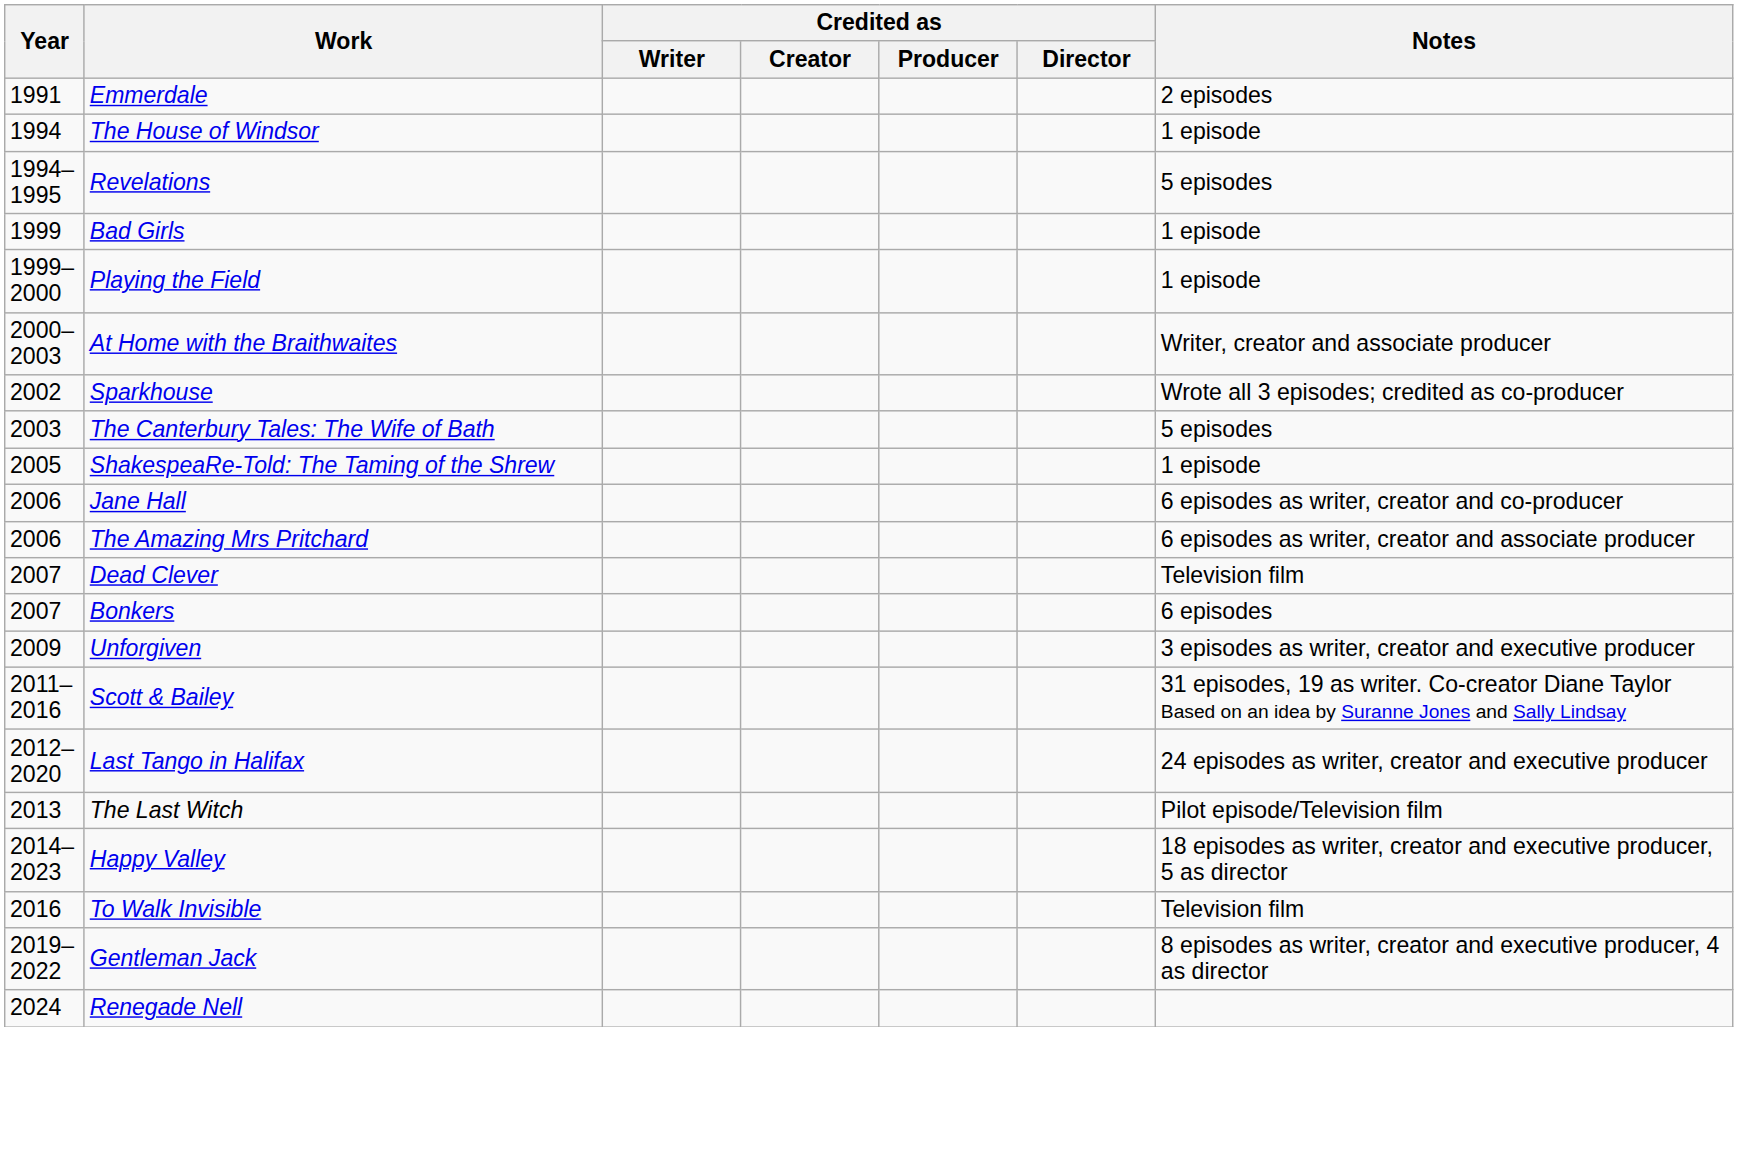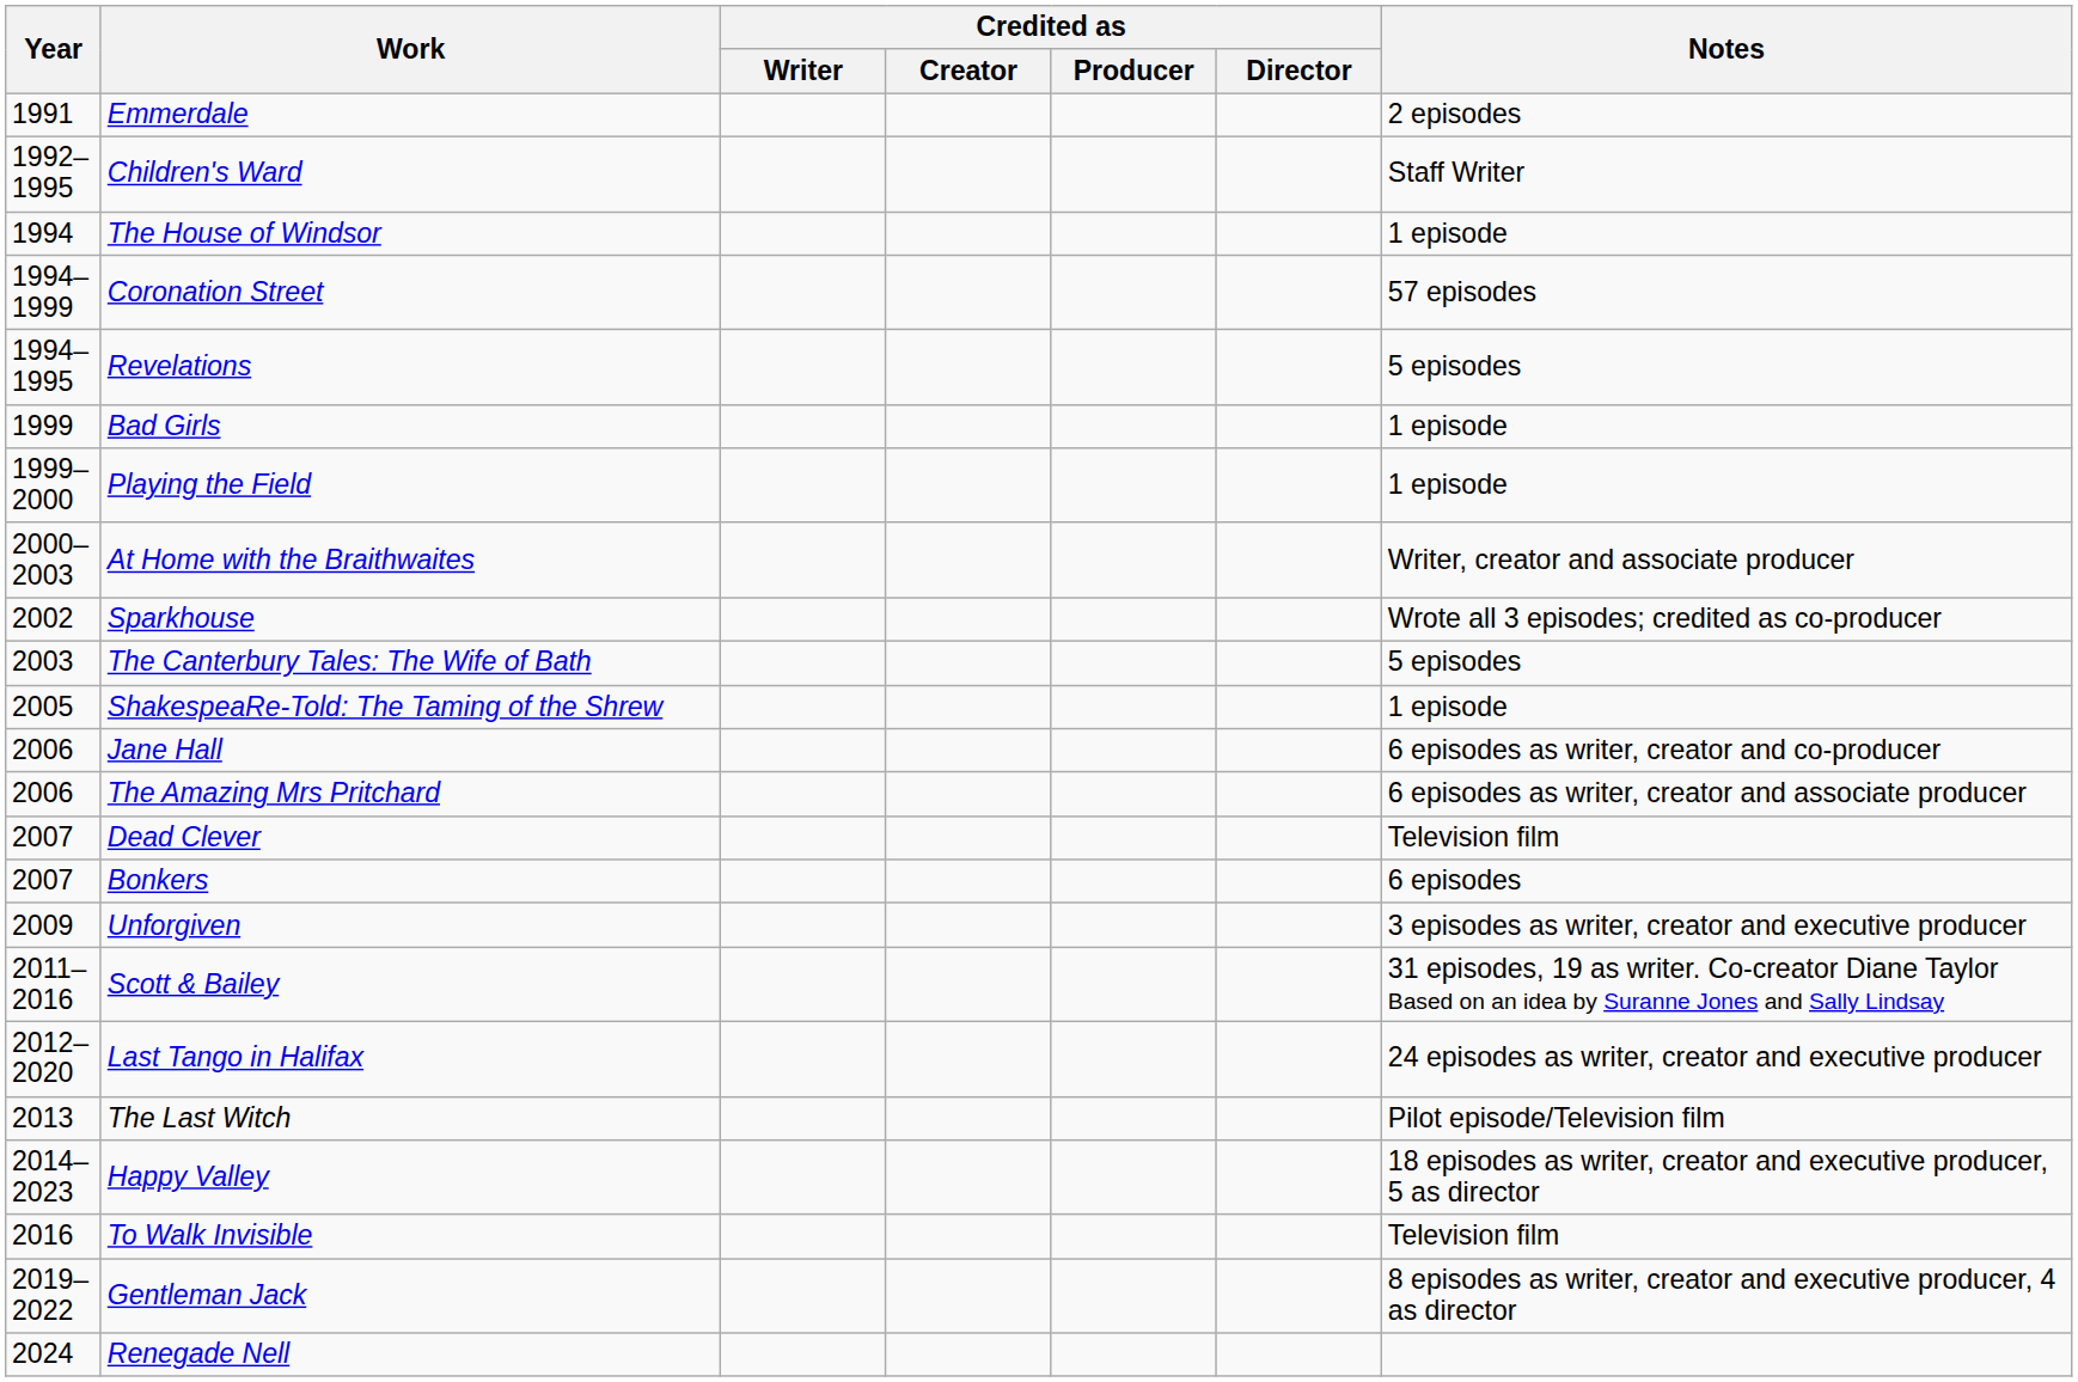 <table class="wikitable" width="95%">
 <tr>
 <th rowspan="2" style="width:3em;">Year</th>
 <th rowspan="2" style="width:30%;">Work</th>
 <th colspan="4">Credited as</th>
 <th rowspan="2">Notes</th>
 </tr>
 <tr>
 <th style="width:8%;">Writer</th>
 <th style="width:8%;">Creator</th>
 <th style="width:8%;">Producer</th>
 <th style="width:8%;">Director</th>
 </tr>
 <tr>
 <td>1991</td>
 <td style="text-align: left;"><em><a href='#'>Emmerdale</a></em></td>
 <td></td>
 <td></td>
 <td></td>
 <td></td>
 <td>2 episodes</td>
 </tr>
 <tr>
+<td>1992–1995</td>
+<td style="text-align: left;"><em><a href='#'>Children's Ward</a></em></td>
+<td></td>
+<td></td>
+<td></td>
+<td></td>
+<td>Staff Writer</td>
+</tr>
+<tr>
 <td>1994</td>
 <td style="text-align: left;"><em><a href='#'>The House of Windsor</a></em></td>
 <td></td>
 <td></td>
 <td></td>
 <td></td>
 <td>1 episode</td>
+</tr>
+<tr>
+<td>1994–1999</td>
+<td style="text-align: left;"><em><a href='#'>Coronation Street</a></em></td>
+<td></td>
+<td></td>
+<td></td>
+<td></td>
+<td>57 episodes</td>
 </tr>
 <tr>
 <td>1994–1995</td>
 <td style="text-align: left;"><em><a href='#'>Revelations</a></em></td>
 <td></td>
 <td></td>
 <td></td>
 <td></td>
 <td>5 episodes</td>
 </tr>
 <tr>
 <td>1999</td>
 <td style="text-align: left;"><em><a href='#'>Bad Girls</a></em></td>
 <td></td>
 <td></td>
 <td></td>
 <td></td>
 <td>1 episode</td>
 </tr>
 <tr>
 <td>1999–2000</td>
 <td style="text-align: left;"><em><a href='#'>Playing the Field</a></em></td>
 <td></td>
 <td></td>
 <td></td>
 <td></td>
 <td>1 episode</td>
 </tr>
 <tr>
 <td>2000–2003</td>
 <td style="text-align: left;"><em><a href='#'>At Home with the Braithwaites</a></em></td>
 <td></td>
 <td></td>
 <td></td>
 <td></td>
 <td>Writer, creator and associate producer</td>
 </tr>
 <tr>
 <td>2002</td>
 <td style="text-align: left;"><em><a href='#'>Sparkhouse</a></em></td>
 <td></td>
 <td></td>
 <td></td>
 <td></td>
 <td>Wrote all 3 episodes; credited as co-producer</td>
 </tr>
 <tr>
 <td>2003</td>
 <td style="text-align: left;"><em><a href='#'>The Canterbury Tales: The Wife of Bath</a></em></td>
 <td></td>
 <td></td>
 <td></td>
 <td></td>
 <td>5 episodes</td>
 </tr>
 <tr>
 <td>2005</td>
 <td style="text-align: left;"><a href='#'><em>ShakespeaRe-Told: The Taming of the Shrew</em></a></td>
 <td></td>
 <td></td>
 <td></td>
 <td></td>
 <td>1 episode</td>
 </tr>
 <tr>
 <td>2006</td>
 <td style="text-align: left;"><em><a href='#'>Jane Hall</a></em></td>
 <td></td>
 <td></td>
 <td></td>
 <td></td>
 <td>6 episodes as writer, creator and co-producer</td>
 </tr>
 <tr>
 <td>2006</td>
 <td style="text-align: left;"><em><a href='#'>The Amazing Mrs Pritchard</a></em></td>
 <td></td>
 <td></td>
 <td></td>
 <td></td>
 <td>6 episodes as writer, creator and associate producer</td>
 </tr>
 <tr>
 <td>2007</td>
 <td style="text-align: left;"><em><a href='#'>Dead Clever</a></em></td>
 <td></td>
 <td></td>
 <td></td>
 <td></td>
 <td>Television film</td>
 </tr>
 <tr>
 <td>2007</td>
 <td style="text-align: left;"><em><a href='#'>Bonkers</a></em></td>
 <td></td>
 <td></td>
 <td></td>
 <td></td>
 <td>6 episodes</td>
 </tr>
 <tr>
 <td>2009</td>
 <td style="text-align: left;"><em><a href='#'>Unforgiven</a></em></td>
 <td></td>
 <td></td>
 <td></td>
 <td></td>
 <td>3 episodes as writer, creator and executive producer</td>
 </tr>
 <tr>
 <td>2011–2016</td>
 <td style="text-align: left;"><em><a href='#'>Scott & Bailey</a></em></td>
 <td></td>
 <td></td>
 <td></td>
 <td></td>
 <td>31 episodes, 19 as writer. Co-creator Diane Taylor<br><small>Based on an idea by <a href='#'>Suranne Jones</a> and <a href='#'>Sally Lindsay</a></small></td>
 </tr>
 <tr>
 <td>2012–2020</td>
 <td style="text-align: left;"><em><a href='#'>Last Tango in Halifax</a></em></td>
 <td></td>
 <td></td>
 <td></td>
 <td></td>
 <td>24 episodes as writer, creator and executive producer</td>
 </tr>
 <tr>
 <td>2013</td>
 <td style="text-align: left;"><em>The Last Witch</em></td>
 <td></td>
 <td></td>
 <td></td>
 <td></td>
 <td>Pilot episode/Television film</td>
 </tr>
 <tr>
 <td>2014–2023</td>
 <td style="text-align: left;"><em><a href='#'>Happy Valley</a></em></td>
 <td></td>
 <td></td>
 <td></td>
 <td></td>
 <td>18 episodes as writer, creator and executive producer, 5 as director</td>
 </tr>
 <tr>
 <td>2016</td>
 <td style="text-align: left;"><em><a href='#'>To Walk Invisible</a></em></td>
 <td></td>
 <td></td>
 <td></td>
 <td></td>
 <td>Television film</td>
 </tr>
 <tr>
 <td>2019–2022</td>
 <td style="text-align: left;"><em><a href='#'>Gentleman Jack</a></em></td>
 <td></td>
 <td></td>
 <td></td>
 <td></td>
 <td>8 episodes as writer, creator and executive producer, 4 as director</td>
 </tr>
 <tr>
 <td>2024</td>
 <td><em><a href='#'>Renegade Nell</a></em></td>
 <td></td>
 <td></td>
 <td></td>
 <td></td>
 <td></td>
 </tr>
 </table>
